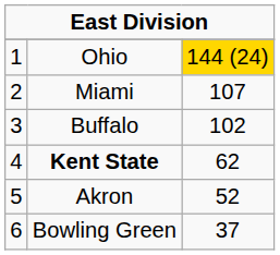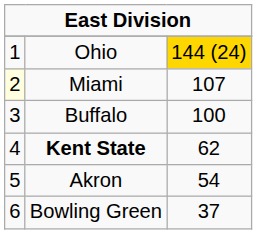 <table class="wikitable">
 <tr align="center">
 <td align="center" Colspan="3"><strong>East Division</strong></td>
 </tr>
 <tr align="center">
 </tr>
 <tr align="center">
 <td>1</td>
 <td>Ohio</td>
 <td style="background: gold;">144 (24)</td>
 </tr>
 <tr align="center">
-<td>2</td>
+<td style="background: lightyellow;">2</td>
 <td>Miami</td>
 <td>107</td>
 </tr>
 <tr align="center">
 <td>3</td>
 <td>Buffalo</td>
-<td>102</td>
+<td>100</td>
 </tr>
 <tr align="center">
 <td>4</td>
 <td><strong>Kent State</strong></td>
 <td>62</td>
 </tr>
 <tr align="center">
 <td>5</td>
 <td>Akron</td>
-<td>52</td>
+<td>54</td>
 </tr>
 <tr align="center">
 <td>6</td>
 <td>Bowling Green</td>
 <td>37</td>
 </tr>
 </table>
